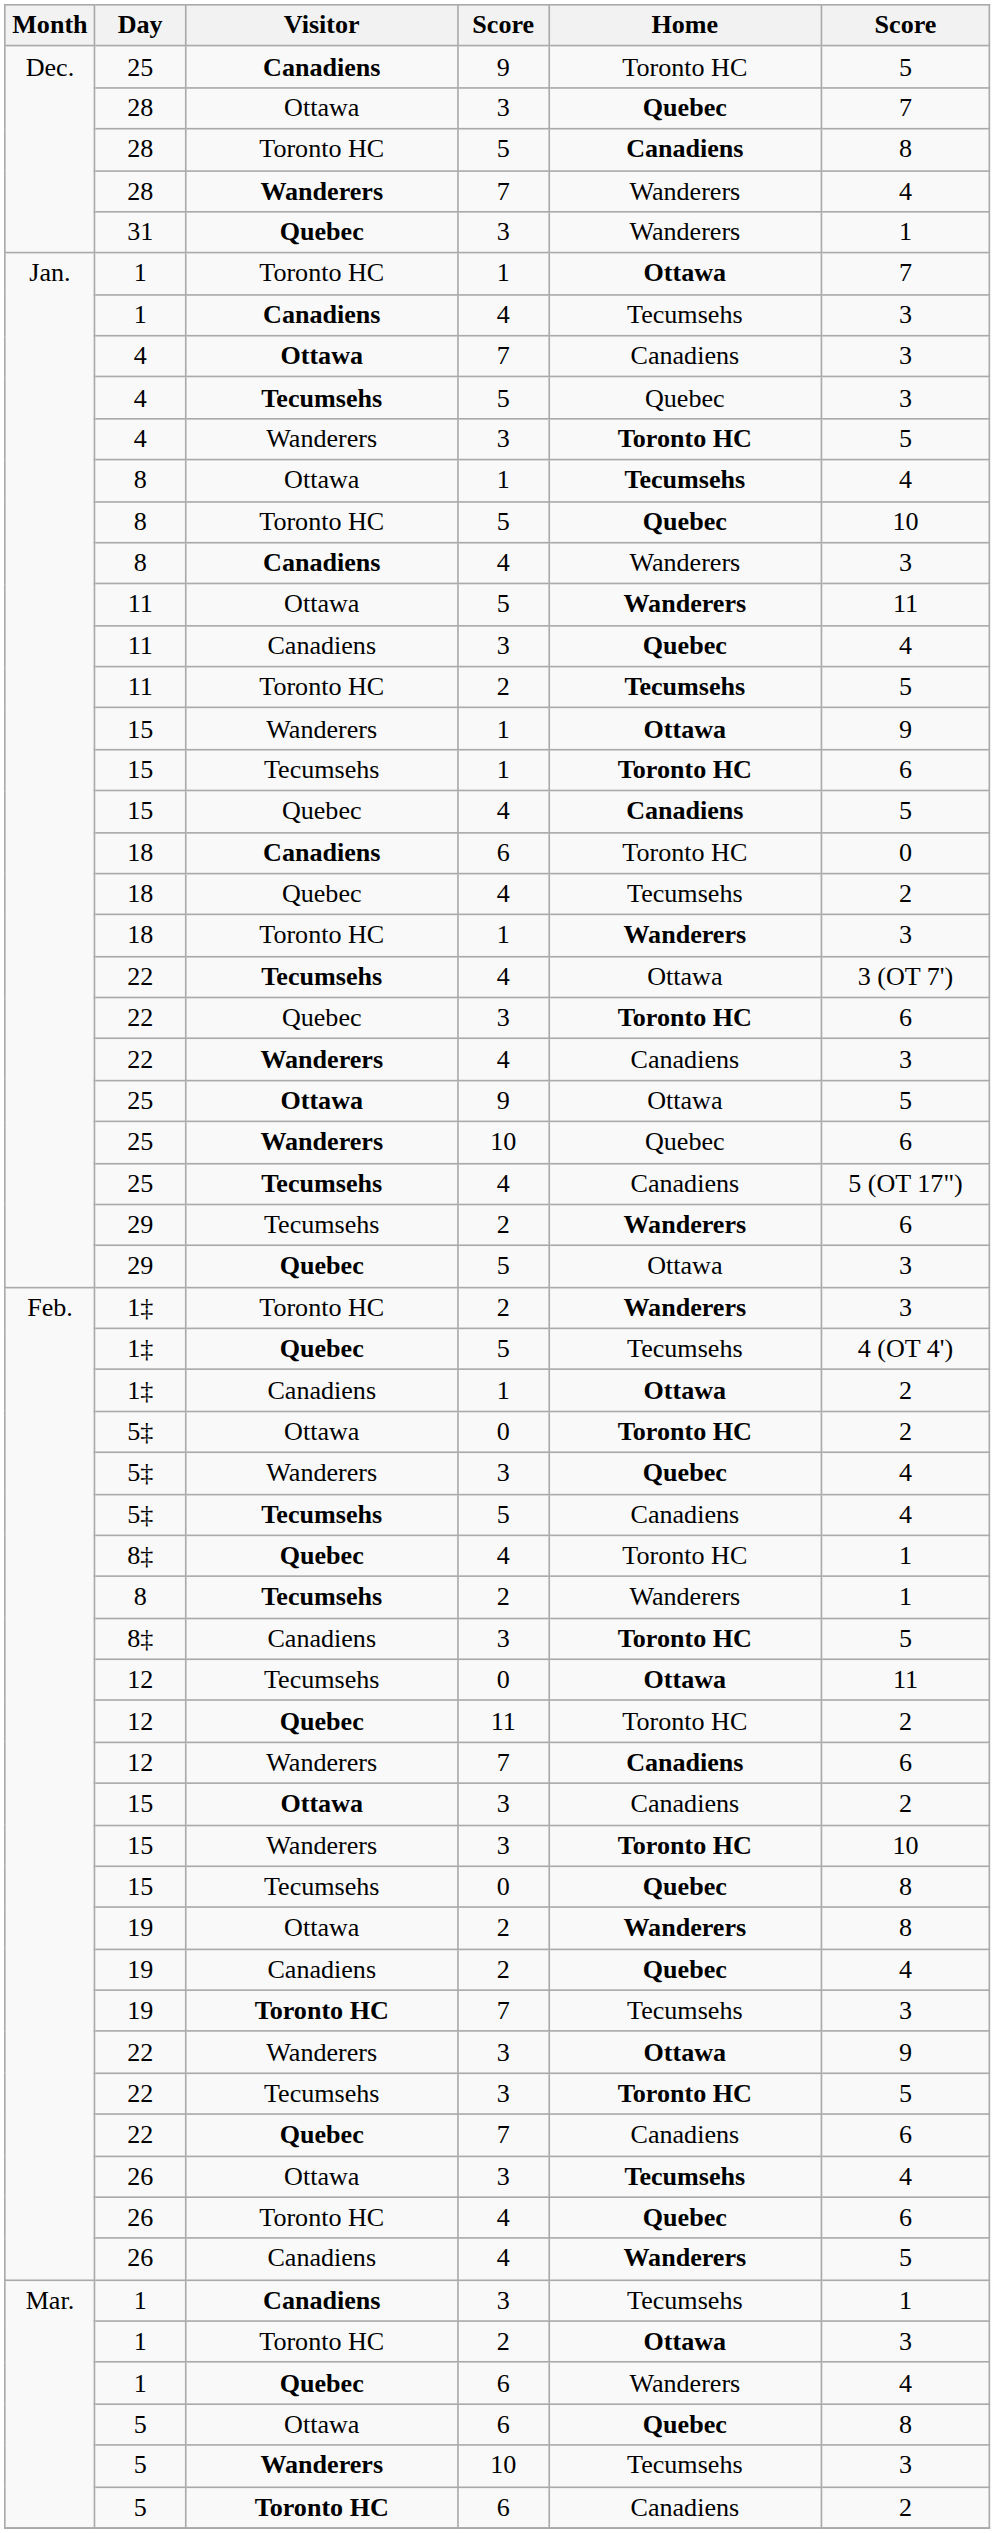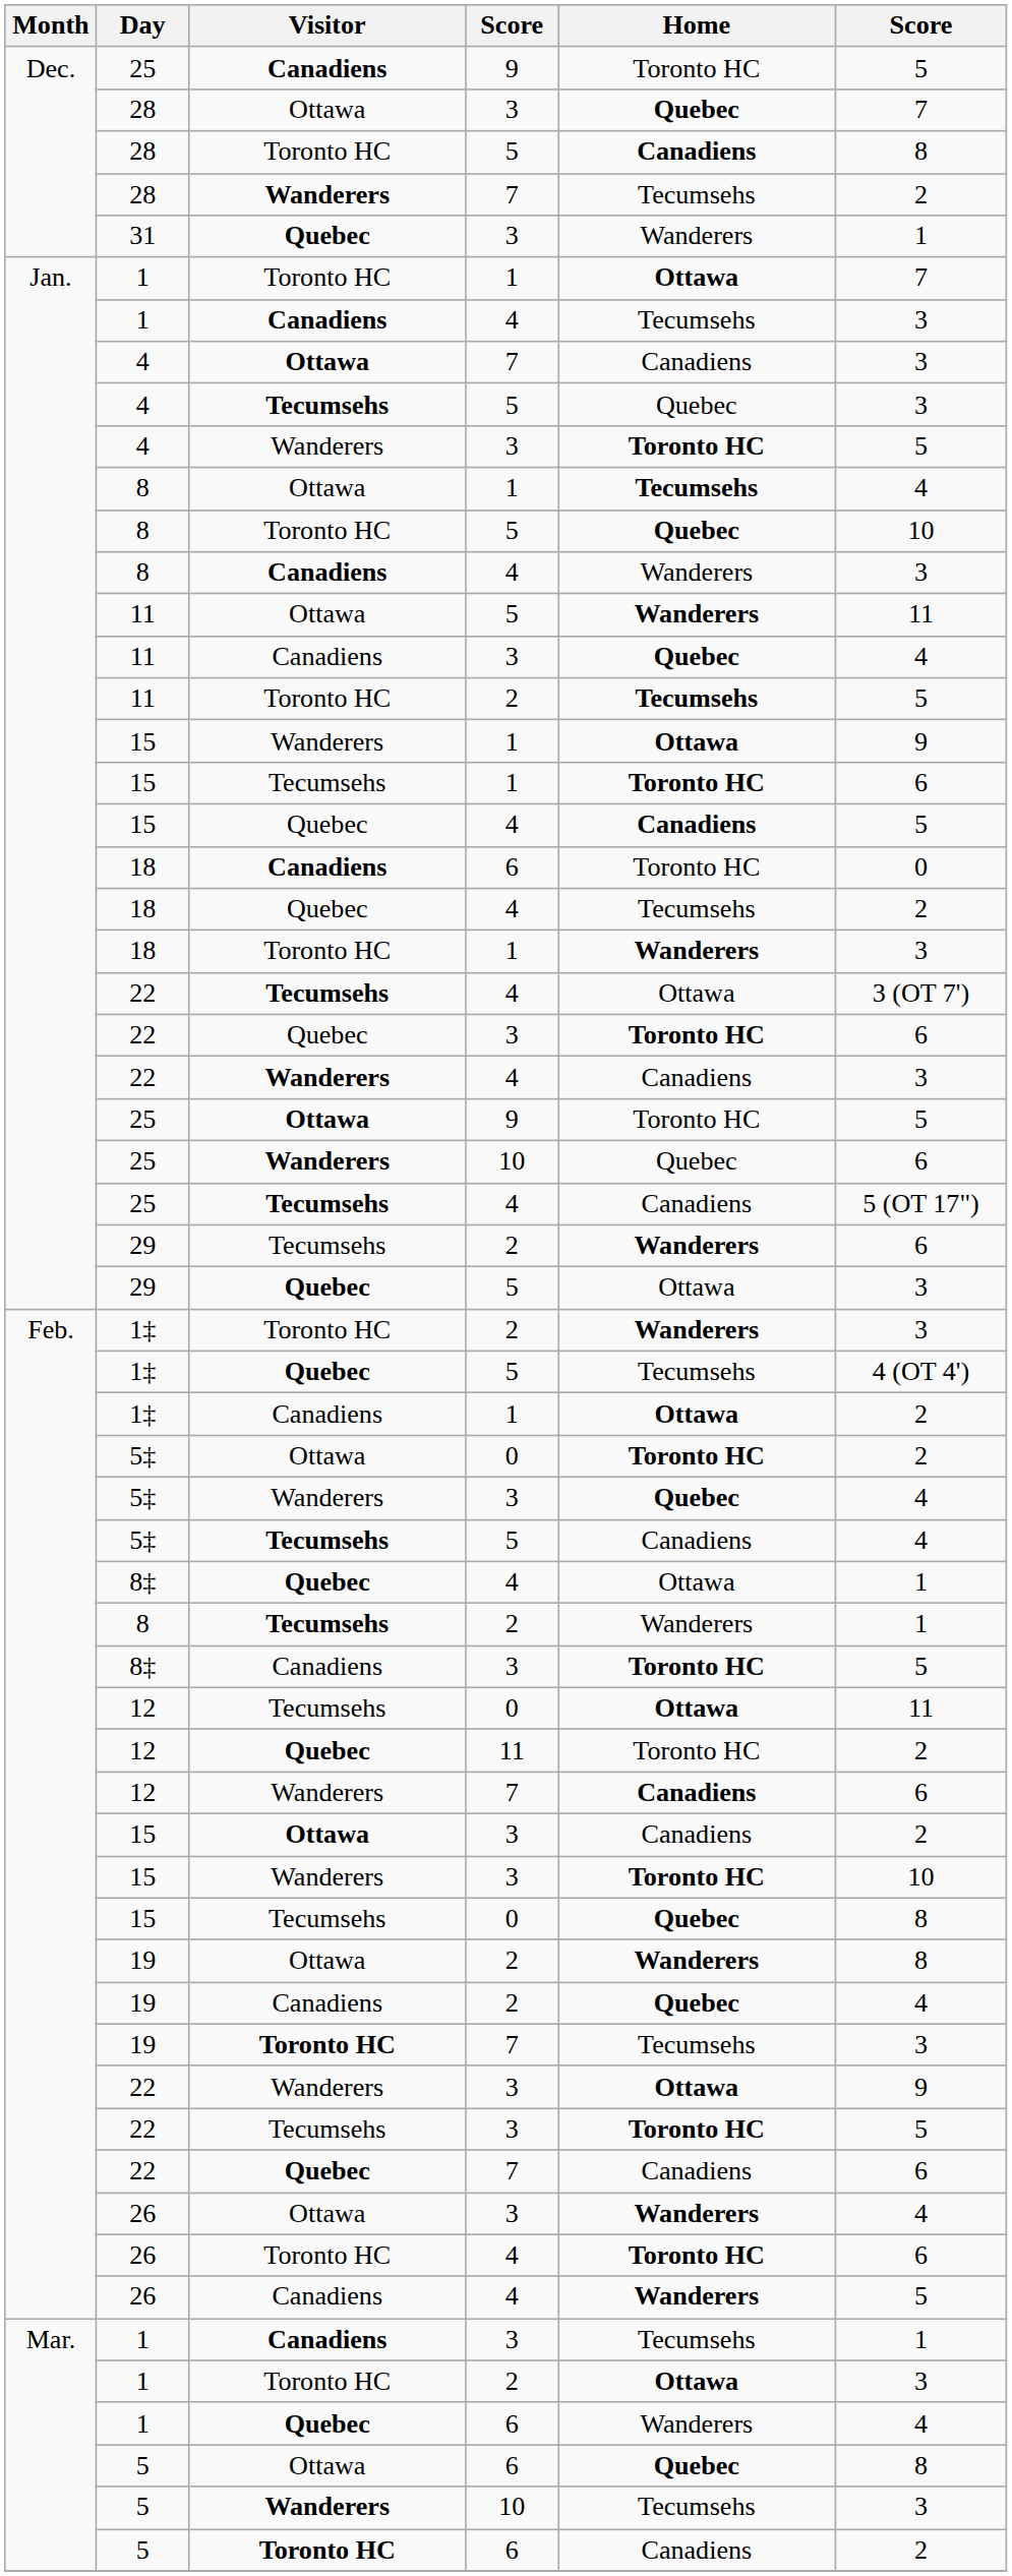 <table class="wikitable" style="text-align:center;">
 <tr>
 <th style="width:3em">Month</th>
 <th style="width:3em">Day</th>
 <th style="width:10em">Visitor</th>
 <th style="width:3em">Score</th>
 <th style="width:10em">Home</th>
 <th style="width:6em">Score</th>
 </tr>
 <tr>
 <td rowspan=5 valign=top>Dec.</td>
 <td>25</td>
 <td><strong>Canadiens</strong></td>
 <td>9</td>
 <td>Toronto HC</td>
 <td>5</td>
 </tr>
 <tr>
 <td>28</td>
 <td>Ottawa</td>
 <td>3</td>
 <td><strong>Quebec</strong></td>
 <td>7</td>
 </tr>
 <tr>
 <td>28</td>
 <td>Toronto HC</td>
 <td>5</td>
 <td><strong>Canadiens</strong></td>
 <td>8</td>
 </tr>
 <tr>
 <td>28</td>
 <td><strong>Wanderers</strong></td>
 <td>7</td>
-<td>Wanderers</td>
-<td>4</td>
+<td>Tecumsehs</td>
+<td>2</td>
 </tr>
 <tr>
 <td>31</td>
 <td><strong>Quebec</strong></td>
 <td>3</td>
 <td>Wanderers</td>
 <td>1</td>
 </tr>
 <tr>
 <td rowspan=25 valign=top>Jan.</td>
 <td>1</td>
 <td>Toronto HC</td>
 <td>1</td>
 <td><strong>Ottawa</strong></td>
 <td>7</td>
 </tr>
 <tr>
 <td>1</td>
 <td><strong>Canadiens</strong></td>
 <td>4</td>
 <td>Tecumsehs</td>
 <td>3</td>
 </tr>
 <tr>
 <td>4</td>
 <td><strong>Ottawa</strong></td>
 <td>7</td>
 <td>Canadiens</td>
 <td>3</td>
 </tr>
 <tr>
 <td>4</td>
 <td><strong>Tecumsehs</strong></td>
 <td>5</td>
 <td>Quebec</td>
 <td>3</td>
 </tr>
 <tr>
 <td>4</td>
 <td>Wanderers</td>
 <td>3</td>
 <td><strong>Toronto HC</strong></td>
 <td>5</td>
 </tr>
 <tr>
 <td>8</td>
 <td>Ottawa</td>
 <td>1</td>
 <td><strong>Tecumsehs</strong></td>
 <td>4</td>
 </tr>
 <tr>
 <td>8</td>
 <td>Toronto HC</td>
 <td>5</td>
 <td><strong>Quebec</strong></td>
 <td>10</td>
 </tr>
 <tr>
 <td>8</td>
 <td><strong>Canadiens</strong></td>
 <td>4</td>
 <td>Wanderers</td>
 <td>3</td>
 </tr>
 <tr>
 <td>11</td>
 <td>Ottawa</td>
 <td>5</td>
 <td><strong>Wanderers</strong></td>
 <td>11</td>
 </tr>
 <tr>
 <td>11</td>
 <td>Canadiens</td>
 <td>3</td>
 <td><strong>Quebec</strong></td>
 <td>4</td>
 </tr>
 <tr>
 <td>11</td>
 <td>Toronto HC</td>
 <td>2</td>
 <td><strong>Tecumsehs</strong></td>
 <td>5</td>
 </tr>
 <tr>
 <td>15</td>
 <td>Wanderers</td>
 <td>1</td>
 <td><strong>Ottawa</strong></td>
 <td>9</td>
 </tr>
 <tr>
 <td>15</td>
 <td>Tecumsehs</td>
 <td>1</td>
 <td><strong>Toronto HC</strong></td>
 <td>6</td>
 </tr>
 <tr>
 <td>15</td>
 <td>Quebec</td>
 <td>4</td>
 <td><strong>Canadiens</strong></td>
 <td>5</td>
 </tr>
 <tr>
 <td>18</td>
 <td><strong>Canadiens</strong></td>
 <td>6</td>
 <td>Toronto HC</td>
 <td>0</td>
 </tr>
 <tr>
 <td>18</td>
 <td>Quebec</td>
 <td>4</td>
 <td>Tecumsehs</td>
 <td>2</td>
 </tr>
 <tr>
 <td>18</td>
 <td>Toronto HC</td>
 <td>1</td>
 <td><strong>Wanderers</strong></td>
 <td>3</td>
 </tr>
 <tr>
 <td>22</td>
 <td><strong>Tecumsehs</strong></td>
 <td>4</td>
 <td>Ottawa</td>
 <td>3 (OT 7')</td>
 </tr>
 <tr>
 <td>22</td>
 <td>Quebec</td>
 <td>3</td>
 <td><strong>Toronto HC</strong></td>
 <td>6</td>
 </tr>
 <tr>
 <td>22</td>
 <td><strong>Wanderers</strong></td>
 <td>4</td>
 <td>Canadiens</td>
 <td>3</td>
 </tr>
 <tr>
 <td>25</td>
 <td><strong>Ottawa</strong></td>
 <td>9</td>
-<td>Ottawa</td>
+<td>Toronto HC</td>
 <td>5</td>
 </tr>
 <tr>
 <td>25</td>
 <td><strong>Wanderers</strong></td>
 <td>10</td>
 <td>Quebec</td>
 <td>6</td>
 </tr>
 <tr>
 <td>25</td>
 <td><strong>Tecumsehs</strong></td>
 <td>4</td>
 <td>Canadiens</td>
 <td>5 (OT 17")</td>
 </tr>
 <tr>
 <td>29</td>
 <td>Tecumsehs</td>
 <td>2</td>
 <td><strong>Wanderers</strong></td>
 <td>6</td>
 </tr>
 <tr>
 <td>29</td>
 <td><strong>Quebec</strong></td>
 <td>5</td>
 <td>Ottawa</td>
 <td>3</td>
 </tr>
 <tr>
 <td rowspan=24 valign=top>Feb.</td>
 <td>1‡</td>
 <td>Toronto HC</td>
 <td>2</td>
 <td><strong>Wanderers</strong></td>
 <td>3</td>
 </tr>
 <tr>
 <td>1‡</td>
 <td><strong>Quebec</strong></td>
 <td>5</td>
 <td>Tecumsehs</td>
 <td>4 (OT 4')</td>
 </tr>
 <tr>
 <td>1‡</td>
 <td>Canadiens</td>
 <td>1</td>
 <td><strong>Ottawa</strong></td>
 <td>2</td>
 </tr>
 <tr>
 <td>5‡</td>
 <td>Ottawa</td>
 <td>0</td>
 <td><strong>Toronto HC</strong></td>
 <td>2</td>
 </tr>
 <tr>
 <td>5‡</td>
 <td>Wanderers</td>
 <td>3</td>
 <td><strong>Quebec</strong></td>
 <td>4</td>
 </tr>
 <tr>
 <td>5‡</td>
 <td><strong>Tecumsehs</strong></td>
 <td>5</td>
 <td>Canadiens</td>
 <td>4</td>
 </tr>
 <tr>
 <td>8‡</td>
 <td><strong>Quebec</strong></td>
 <td>4</td>
-<td>Toronto HC</td>
+<td>Ottawa</td>
 <td>1</td>
 </tr>
 <tr>
 <td>8</td>
 <td><strong>Tecumsehs</strong></td>
 <td>2</td>
 <td>Wanderers</td>
 <td>1</td>
 </tr>
 <tr>
 <td>8‡</td>
 <td>Canadiens</td>
 <td>3</td>
 <td><strong>Toronto HC</strong></td>
 <td>5</td>
 </tr>
 <tr>
 <td>12</td>
 <td>Tecumsehs</td>
 <td>0</td>
 <td><strong>Ottawa</strong></td>
 <td>11</td>
 </tr>
 <tr>
 <td>12</td>
 <td><strong>Quebec</strong></td>
 <td>11</td>
 <td>Toronto HC</td>
 <td>2</td>
 </tr>
 <tr>
 <td>12</td>
 <td>Wanderers</td>
 <td>7</td>
 <td><strong>Canadiens</strong></td>
 <td>6</td>
 </tr>
 <tr>
 <td>15</td>
 <td><strong>Ottawa</strong></td>
 <td>3</td>
 <td>Canadiens</td>
 <td>2</td>
 </tr>
 <tr>
 <td>15</td>
 <td>Wanderers</td>
 <td>3</td>
 <td><strong>Toronto HC</strong></td>
 <td>10</td>
 </tr>
 <tr>
 <td>15</td>
 <td>Tecumsehs</td>
 <td>0</td>
 <td><strong>Quebec</strong></td>
 <td>8</td>
 </tr>
 <tr>
 <td>19</td>
 <td>Ottawa</td>
 <td>2</td>
 <td><strong>Wanderers</strong></td>
 <td>8</td>
 </tr>
 <tr>
 <td>19</td>
 <td>Canadiens</td>
 <td>2</td>
 <td><strong>Quebec</strong></td>
 <td>4</td>
 </tr>
 <tr>
 <td>19</td>
 <td><strong>Toronto HC</strong></td>
 <td>7</td>
 <td>Tecumsehs</td>
 <td>3</td>
 </tr>
 <tr>
 <td>22</td>
 <td>Wanderers</td>
 <td>3</td>
 <td><strong>Ottawa</strong></td>
 <td>9</td>
 </tr>
 <tr>
 <td>22</td>
 <td>Tecumsehs</td>
 <td>3</td>
 <td><strong>Toronto HC</strong></td>
 <td>5</td>
 </tr>
 <tr>
 <td>22</td>
 <td><strong>Quebec</strong></td>
 <td>7</td>
 <td>Canadiens</td>
 <td>6</td>
 </tr>
 <tr>
 <td>26</td>
 <td>Ottawa</td>
 <td>3</td>
-<td><strong>Tecumsehs</strong></td>
+<td><strong>Wanderers</strong></td>
 <td>4</td>
 </tr>
 <tr>
 <td>26</td>
 <td>Toronto HC</td>
 <td>4</td>
-<td><strong>Quebec</strong></td>
+<td><strong>Toronto HC</strong></td>
 <td>6</td>
 </tr>
 <tr>
 <td>26</td>
 <td>Canadiens</td>
 <td>4</td>
 <td><strong>Wanderers</strong></td>
 <td>5</td>
 </tr>
 <tr>
 <td rowspan=6  valign=top>Mar.</td>
 <td>1</td>
 <td><strong>Canadiens</strong></td>
 <td>3</td>
 <td>Tecumsehs</td>
 <td>1</td>
 </tr>
 <tr>
 <td>1</td>
 <td>Toronto HC</td>
 <td>2</td>
 <td><strong>Ottawa</strong></td>
 <td>3</td>
 </tr>
 <tr>
 <td>1</td>
 <td><strong>Quebec</strong></td>
 <td>6</td>
 <td>Wanderers</td>
 <td>4</td>
 </tr>
 <tr>
 <td>5</td>
 <td>Ottawa</td>
 <td>6</td>
 <td><strong>Quebec</strong></td>
 <td>8</td>
 </tr>
 <tr>
 <td>5</td>
 <td><strong>Wanderers</strong></td>
 <td>10</td>
 <td>Tecumsehs</td>
 <td>3</td>
 </tr>
 <tr>
 <td>5</td>
 <td><strong>Toronto HC</strong></td>
 <td>6</td>
 <td>Canadiens</td>
 <td>2</td>
 </tr>
 <tr>
 </tr>
 </table>
